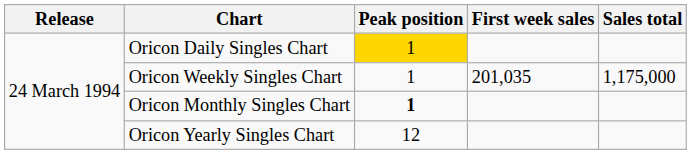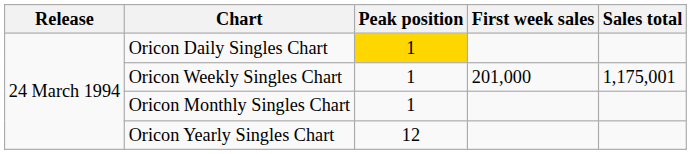 <table class="wikitable">
 <tr>
 <th>Release</th>
 <th>Chart</th>
 <th>Peak position</th>
 <th>First week sales</th>
 <th>Sales total</th>
 </tr>
 <tr>
 <td rowspan="4">24 March 1994</td>
 <td>Oricon Daily Singles Chart</td>
 <td align="center" style="background: gold;">1</td>
 <td></td>
 <td></td>
 </tr>
 <tr>
 <td>Oricon Weekly Singles Chart</td>
 <td align="center">1</td>
-<td>201,035</td>
-<td>1,175,000</td>
+<td>201,000</td>
+<td>1,175,001</td>
 </tr>
 <tr>
 <td>Oricon Monthly Singles Chart</td>
-<td align="center"><strong>1</strong></td>
+<td align="center">1</td>
 <td></td>
 <td></td>
 </tr>
 <tr>
 <td>Oricon Yearly Singles Chart</td>
 <td align="center">12</td>
 <td></td>
 <td></td>
 </tr>
 </table>
